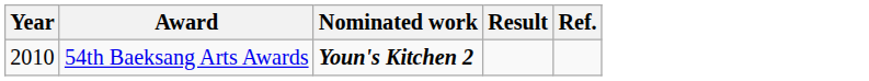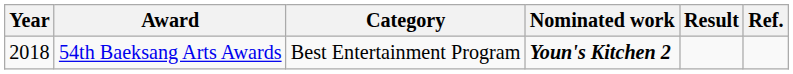 <table class=wikitable>
 <tr>
 <th>Year</th>
 <th>Award</th>
+<th>Category</th>
 <th>Nominated work</th>
 <th>Result</th>
 <th>Ref.</th>
 </tr>
 <tr>
-<td>2010</td>
+<td>2018</td>
 <td><a href='#'>54th Baeksang Arts Awards</a></td>
+<td>Best Entertainment Program</td>
 <td><strong><em>Youn's Kitchen 2</em></strong></td>
 <td></td>
 <td></td>
 </tr>
 </table>
